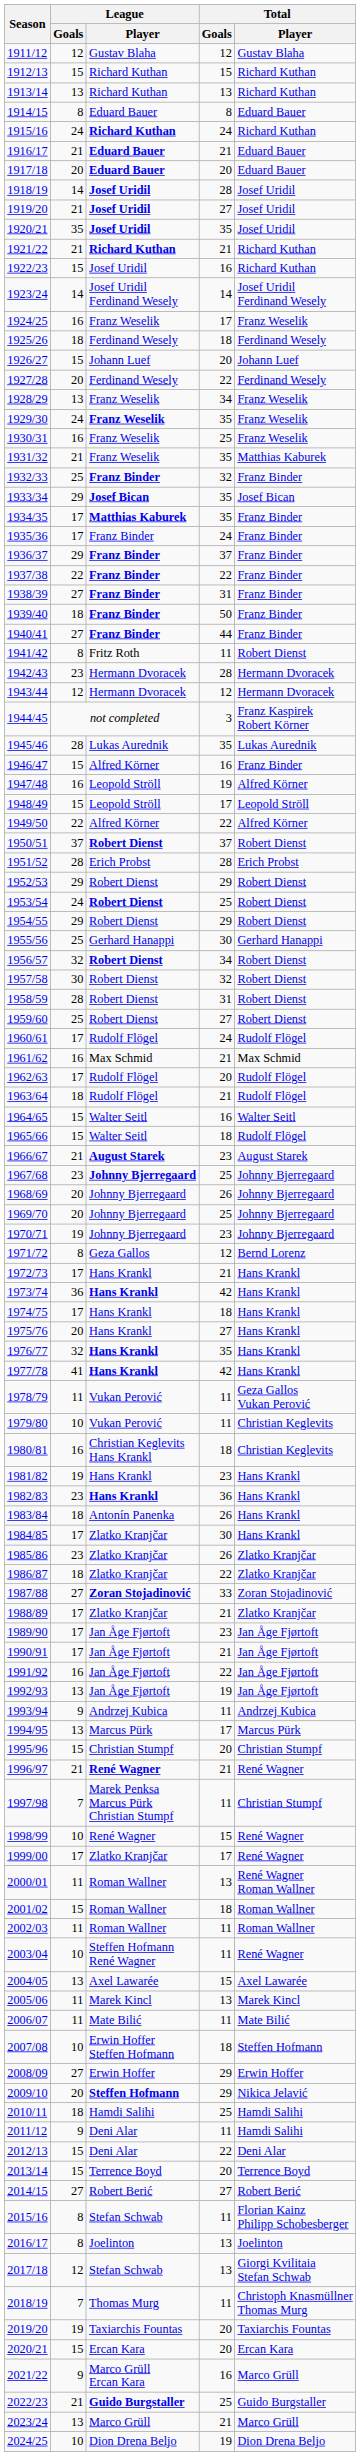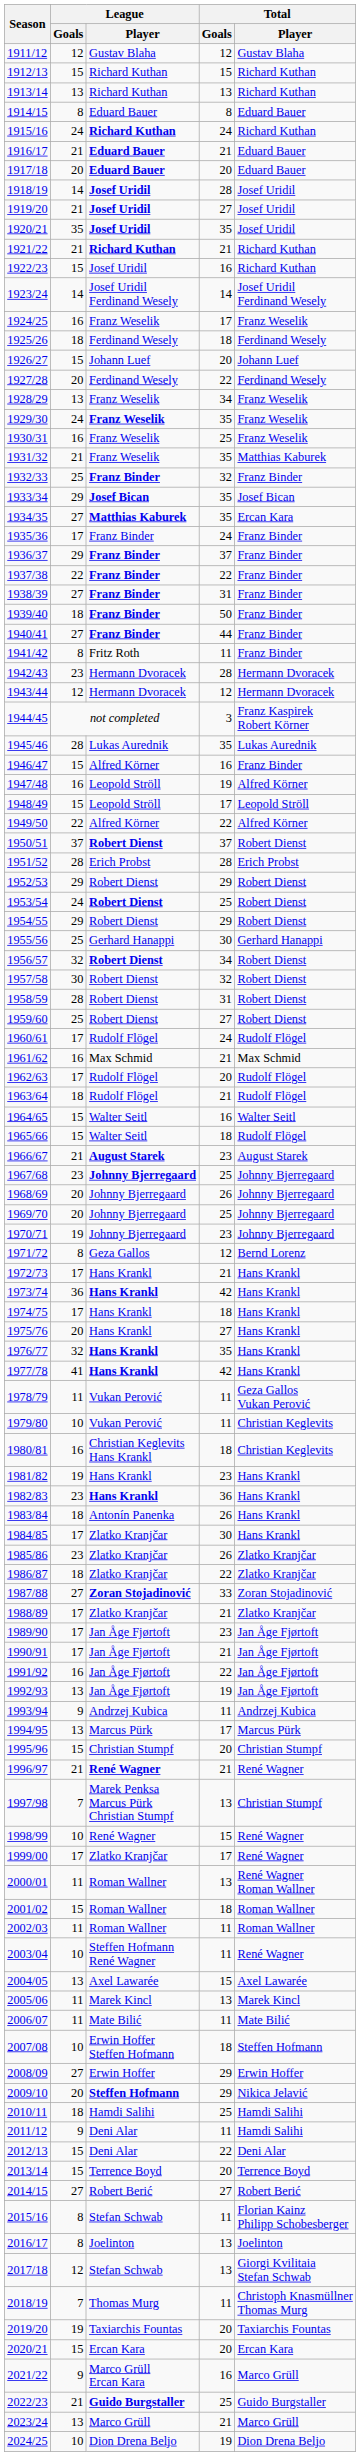 <table class="wikitable" style="text-align:left">
 <tr>
 <th rowspan="2">Season</th>
 <th colspan="2">League</th>
 <th colspan="2">Total</th>
 </tr>
 <tr>
 <th>Goals</th>
 <th>Player</th>
 <th>Goals</th>
 <th>Player</th>
 </tr>
 <tr>
 <td><a href='#'>1911/12</a></td>
 <td align="right">12</td>
 <td> <a href='#'>Gustav Blaha</a></td>
 <td align="right">12</td>
 <td> <a href='#'>Gustav Blaha</a></td>
 </tr>
 <tr>
 <td><a href='#'>1912/13</a></td>
 <td align="right">15</td>
 <td> <a href='#'>Richard Kuthan</a></td>
 <td align="right">15</td>
 <td> <a href='#'>Richard Kuthan</a></td>
 </tr>
 <tr>
 <td><a href='#'>1913/14</a></td>
 <td align="right">13</td>
 <td> <a href='#'>Richard Kuthan</a></td>
 <td align="right">13</td>
 <td> <a href='#'>Richard Kuthan</a></td>
 </tr>
 <tr>
 <td><a href='#'>1914/15</a></td>
 <td align="right">8</td>
 <td> <a href='#'>Eduard Bauer</a></td>
 <td align="right">8</td>
 <td> <a href='#'>Eduard Bauer</a></td>
 </tr>
 <tr>
 <td><a href='#'>1915/16</a></td>
 <td align="right">24</td>
 <td> <strong><a href='#'>Richard Kuthan</a></strong></td>
 <td align="right">24</td>
 <td> <a href='#'>Richard Kuthan</a></td>
 </tr>
 <tr>
 <td><a href='#'>1916/17</a></td>
 <td align="right">21</td>
 <td> <strong><a href='#'>Eduard Bauer</a></strong></td>
 <td align="right">21</td>
 <td> <a href='#'>Eduard Bauer</a></td>
 </tr>
 <tr>
 <td><a href='#'>1917/18</a></td>
 <td align="right">20</td>
 <td> <strong><a href='#'>Eduard Bauer</a></strong></td>
 <td align="right">20</td>
 <td> <a href='#'>Eduard Bauer</a></td>
 </tr>
 <tr>
 <td><a href='#'>1918/19</a></td>
 <td align="right">14</td>
 <td> <strong><a href='#'>Josef Uridil</a></strong></td>
 <td align="right">28</td>
 <td> <a href='#'>Josef Uridil</a></td>
 </tr>
 <tr>
 <td><a href='#'>1919/20</a></td>
 <td align="right">21</td>
 <td> <strong><a href='#'>Josef Uridil</a></strong></td>
 <td align="right">27</td>
 <td> <a href='#'>Josef Uridil</a></td>
 </tr>
 <tr>
 <td><a href='#'>1920/21</a></td>
 <td align="right">35</td>
 <td> <strong><a href='#'>Josef Uridil</a></strong></td>
 <td align="right">35</td>
 <td> <a href='#'>Josef Uridil</a></td>
 </tr>
 <tr>
 <td><a href='#'>1921/22</a></td>
 <td align="right">21</td>
 <td> <strong><a href='#'>Richard Kuthan</a></strong></td>
 <td align="right">21</td>
 <td> <a href='#'>Richard Kuthan</a></td>
 </tr>
 <tr>
 <td><a href='#'>1922/23</a></td>
 <td align="right">15</td>
 <td> <a href='#'>Josef Uridil</a></td>
 <td align="right">16</td>
 <td> <a href='#'>Richard Kuthan</a></td>
 </tr>
 <tr>
 <td><a href='#'>1923/24</a></td>
 <td align="right">14</td>
 <td> <a href='#'>Josef Uridil</a><br> <a href='#'>Ferdinand Wesely</a></td>
 <td align="right">14</td>
 <td> <a href='#'>Josef Uridil</a><br> <a href='#'>Ferdinand Wesely</a></td>
 </tr>
 <tr>
 <td><a href='#'>1924/25</a></td>
 <td align="right">16</td>
 <td> <a href='#'>Franz Weselik</a></td>
 <td align="right">17</td>
 <td> <a href='#'>Franz Weselik</a></td>
 </tr>
 <tr>
 <td><a href='#'>1925/26</a></td>
 <td align="right">18</td>
 <td> <a href='#'>Ferdinand Wesely</a></td>
 <td align="right">18</td>
 <td> <a href='#'>Ferdinand Wesely</a></td>
 </tr>
 <tr>
 <td><a href='#'>1926/27</a></td>
 <td align="right">15</td>
 <td> <a href='#'>Johann Luef</a></td>
 <td align="right">20</td>
 <td> <a href='#'>Johann Luef</a></td>
 </tr>
 <tr>
 <td><a href='#'>1927/28</a></td>
 <td align="right">20</td>
 <td> <a href='#'>Ferdinand Wesely</a></td>
 <td align="right">22</td>
 <td> <a href='#'>Ferdinand Wesely</a></td>
 </tr>
 <tr>
 <td><a href='#'>1928/29</a></td>
 <td align="right">13</td>
 <td> <a href='#'>Franz Weselik</a></td>
 <td align="right">34</td>
 <td> <a href='#'>Franz Weselik</a></td>
 </tr>
 <tr>
 <td><a href='#'>1929/30</a></td>
 <td align="right">24</td>
 <td> <strong><a href='#'>Franz Weselik</a></strong></td>
 <td align="right">35</td>
 <td> <a href='#'>Franz Weselik</a></td>
 </tr>
 <tr>
 <td><a href='#'>1930/31</a></td>
 <td align="right">16</td>
 <td> <a href='#'>Franz Weselik</a></td>
 <td align="right">25</td>
 <td> <a href='#'>Franz Weselik</a></td>
 </tr>
 <tr>
 <td><a href='#'>1931/32</a></td>
 <td align="right">21</td>
 <td> <a href='#'>Franz Weselik</a></td>
 <td align="right">35</td>
 <td> <a href='#'>Matthias Kaburek</a></td>
 </tr>
 <tr>
 <td><a href='#'>1932/33</a></td>
 <td align="right">25</td>
 <td> <strong><a href='#'>Franz Binder</a></strong></td>
 <td align="right">32</td>
 <td> <a href='#'>Franz Binder</a></td>
 </tr>
 <tr>
 <td><a href='#'>1933/34</a></td>
 <td align="right">29</td>
 <td> <strong><a href='#'>Josef Bican</a></strong></td>
 <td align="right">35</td>
 <td> <a href='#'>Josef Bican</a></td>
 </tr>
 <tr>
 <td><a href='#'>1934/35</a></td>
-<td align="right">17</td>
+<td align="right">27</td>
 <td> <strong><a href='#'>Matthias Kaburek</a></strong></td>
 <td align="right">35</td>
-<td> <a href='#'>Franz Binder</a></td>
+<td> <a href='#'>Ercan Kara</a></td>
 </tr>
 <tr>
 <td><a href='#'>1935/36</a></td>
 <td align="right">17</td>
 <td> <a href='#'>Franz Binder</a></td>
 <td align="right">24</td>
 <td> <a href='#'>Franz Binder</a></td>
 </tr>
 <tr>
 <td><a href='#'>1936/37</a></td>
 <td align="right">29</td>
 <td> <strong><a href='#'>Franz Binder</a></strong></td>
 <td align="right">37</td>
 <td> <a href='#'>Franz Binder</a></td>
 </tr>
 <tr>
 <td><a href='#'>1937/38</a></td>
 <td align="right">22</td>
 <td> <strong><a href='#'>Franz Binder</a></strong></td>
 <td align="right">22</td>
 <td> <a href='#'>Franz Binder</a></td>
 </tr>
 <tr>
 <td><a href='#'>1938/39</a></td>
 <td align="right">27</td>
 <td> <strong><a href='#'>Franz Binder</a></strong></td>
 <td align="right">31</td>
 <td> <a href='#'>Franz Binder</a></td>
 </tr>
 <tr>
 <td><a href='#'>1939/40</a></td>
 <td align="right">18</td>
 <td> <strong><a href='#'>Franz Binder</a></strong></td>
 <td align="right">50</td>
 <td> <a href='#'>Franz Binder</a></td>
 </tr>
 <tr>
 <td><a href='#'>1940/41</a></td>
 <td align="right">27</td>
 <td> <strong><a href='#'>Franz Binder</a></strong></td>
 <td align="right">44</td>
 <td> <a href='#'>Franz Binder</a></td>
 </tr>
 <tr>
 <td><a href='#'>1941/42</a></td>
 <td align="right">8</td>
 <td> Fritz Roth</td>
 <td align="right">11</td>
-<td> <a href='#'>Robert Dienst</a></td>
+<td> <a href='#'>Franz Binder</a></td>
 </tr>
 <tr>
 <td><a href='#'>1942/43</a></td>
 <td align="right">23</td>
 <td> <a href='#'>Hermann Dvoracek</a></td>
 <td align="right">28</td>
 <td> <a href='#'>Hermann Dvoracek</a></td>
 </tr>
 <tr>
 <td><a href='#'>1943/44</a></td>
 <td align="right">12</td>
 <td> <a href='#'>Hermann Dvoracek</a></td>
 <td align="right">12</td>
 <td> <a href='#'>Hermann Dvoracek</a></td>
 </tr>
 <tr>
 <td><a href='#'>1944/45</a></td>
 <td align="center" colspan="2"><em>not completed</em></td>
 <td align="right">3</td>
 <td> <a href='#'>Franz Kaspirek</a><br> <a href='#'>Robert Körner</a></td>
 </tr>
 <tr>
 <td><a href='#'>1945/46</a></td>
 <td align="right">28</td>
 <td> <a href='#'>Lukas Aurednik</a></td>
 <td align="right">35</td>
 <td> <a href='#'>Lukas Aurednik</a></td>
 </tr>
 <tr>
 <td><a href='#'>1946/47</a></td>
 <td align="right">15</td>
 <td> <a href='#'>Alfred Körner</a></td>
 <td align="right">16</td>
 <td> <a href='#'>Franz Binder</a></td>
 </tr>
 <tr>
 <td><a href='#'>1947/48</a></td>
 <td align="right">16</td>
 <td> <a href='#'>Leopold Ströll</a></td>
 <td align="right">19</td>
 <td> <a href='#'>Alfred Körner</a></td>
 </tr>
 <tr>
 <td><a href='#'>1948/49</a></td>
 <td align="right">15</td>
 <td> <a href='#'>Leopold Ströll</a></td>
 <td align="right">17</td>
 <td> <a href='#'>Leopold Ströll</a></td>
 </tr>
 <tr>
 <td><a href='#'>1949/50</a></td>
 <td align="right">22</td>
 <td> <a href='#'>Alfred Körner</a></td>
 <td align="right">22</td>
 <td> <a href='#'>Alfred Körner</a></td>
 </tr>
 <tr>
 <td><a href='#'>1950/51</a></td>
 <td align="right">37</td>
 <td> <strong><a href='#'>Robert Dienst</a></strong></td>
 <td align="right">37</td>
 <td> <a href='#'>Robert Dienst</a></td>
 </tr>
 <tr>
 <td><a href='#'>1951/52</a></td>
 <td align="right">28</td>
 <td> <a href='#'>Erich Probst</a></td>
 <td align="right">28</td>
 <td> <a href='#'>Erich Probst</a></td>
 </tr>
 <tr>
 <td><a href='#'>1952/53</a></td>
 <td align="right">29</td>
 <td> <a href='#'>Robert Dienst</a></td>
 <td align="right">29</td>
 <td> <a href='#'>Robert Dienst</a></td>
 </tr>
 <tr>
 <td><a href='#'>1953/54</a></td>
 <td align="right">24</td>
 <td> <strong><a href='#'>Robert Dienst</a></strong></td>
 <td align="right">25</td>
 <td> <a href='#'>Robert Dienst</a></td>
 </tr>
 <tr>
 <td><a href='#'>1954/55</a></td>
 <td align="right">29</td>
 <td> <a href='#'>Robert Dienst</a></td>
 <td align="right">29</td>
 <td> <a href='#'>Robert Dienst</a></td>
 </tr>
 <tr>
 <td><a href='#'>1955/56</a></td>
 <td align="right">25</td>
 <td> <a href='#'>Gerhard Hanappi</a></td>
 <td align="right">30</td>
 <td> <a href='#'>Gerhard Hanappi</a></td>
 </tr>
 <tr>
 <td><a href='#'>1956/57</a></td>
 <td align="right">32</td>
 <td> <strong><a href='#'>Robert Dienst</a></strong></td>
 <td align="right">34</td>
 <td> <a href='#'>Robert Dienst</a></td>
 </tr>
 <tr>
 <td><a href='#'>1957/58</a></td>
 <td align="right">30</td>
 <td> <a href='#'>Robert Dienst</a></td>
 <td align="right">32</td>
 <td> <a href='#'>Robert Dienst</a></td>
 </tr>
 <tr>
 <td><a href='#'>1958/59</a></td>
 <td align="right">28</td>
 <td> <a href='#'>Robert Dienst</a></td>
 <td align="right">31</td>
 <td> <a href='#'>Robert Dienst</a></td>
 </tr>
 <tr>
 <td><a href='#'>1959/60</a></td>
 <td align="right">25</td>
 <td> <a href='#'>Robert Dienst</a></td>
 <td align="right">27</td>
 <td> <a href='#'>Robert Dienst</a></td>
 </tr>
 <tr>
 <td><a href='#'>1960/61</a></td>
 <td align="right">17</td>
 <td> <a href='#'>Rudolf Flögel</a></td>
 <td align="right">24</td>
 <td> <a href='#'>Rudolf Flögel</a></td>
 </tr>
 <tr>
 <td><a href='#'>1961/62</a></td>
 <td align="right">16</td>
 <td> Max Schmid</td>
 <td align="right">21</td>
 <td> Max Schmid</td>
 </tr>
 <tr>
 <td><a href='#'>1962/63</a></td>
 <td align="right">17</td>
 <td> <a href='#'>Rudolf Flögel</a></td>
 <td align="right">20</td>
 <td> <a href='#'>Rudolf Flögel</a></td>
 </tr>
 <tr>
 <td><a href='#'>1963/64</a></td>
 <td align="right">18</td>
 <td> <a href='#'>Rudolf Flögel</a></td>
 <td align="right">21</td>
 <td> <a href='#'>Rudolf Flögel</a></td>
 </tr>
 <tr>
 <td><a href='#'>1964/65</a></td>
 <td align="right">15</td>
 <td> <a href='#'>Walter Seitl</a></td>
 <td align="right">16</td>
 <td> <a href='#'>Walter Seitl</a></td>
 </tr>
 <tr>
 <td><a href='#'>1965/66</a></td>
 <td align="right">15</td>
 <td> <a href='#'>Walter Seitl</a></td>
 <td align="right">18</td>
 <td> <a href='#'>Rudolf Flögel</a></td>
 </tr>
 <tr>
 <td><a href='#'>1966/67</a></td>
 <td align="right">21</td>
 <td> <strong><a href='#'>August Starek</a></strong></td>
 <td align="right">23</td>
 <td> <a href='#'>August Starek</a></td>
 </tr>
 <tr>
 <td><a href='#'>1967/68</a></td>
 <td align="right">23</td>
 <td> <strong><a href='#'>Johnny Bjerregaard</a></strong></td>
 <td align="right">25</td>
 <td> <a href='#'>Johnny Bjerregaard</a></td>
 </tr>
 <tr>
 <td><a href='#'>1968/69</a></td>
 <td align="right">20</td>
 <td> <a href='#'>Johnny Bjerregaard</a></td>
 <td align="right">26</td>
 <td> <a href='#'>Johnny Bjerregaard</a></td>
 </tr>
 <tr>
 <td><a href='#'>1969/70</a></td>
 <td align="right">20</td>
 <td> <a href='#'>Johnny Bjerregaard</a></td>
 <td align="right">25</td>
 <td> <a href='#'>Johnny Bjerregaard</a></td>
 </tr>
 <tr>
 <td><a href='#'>1970/71</a></td>
 <td align="right">19</td>
 <td> <a href='#'>Johnny Bjerregaard</a></td>
 <td align="right">23</td>
 <td> <a href='#'>Johnny Bjerregaard</a></td>
 </tr>
 <tr>
 <td><a href='#'>1971/72</a></td>
 <td align="right">8</td>
 <td> <a href='#'>Geza Gallos</a></td>
 <td align="right">12</td>
 <td> <a href='#'>Bernd Lorenz</a></td>
 </tr>
 <tr>
 <td><a href='#'>1972/73</a></td>
 <td align="right">17</td>
 <td> <a href='#'>Hans Krankl</a></td>
 <td align="right">21</td>
 <td> <a href='#'>Hans Krankl</a></td>
 </tr>
 <tr>
 <td><a href='#'>1973/74</a></td>
 <td align="right">36</td>
 <td> <strong><a href='#'>Hans Krankl</a></strong></td>
 <td align="right">42</td>
 <td> <a href='#'>Hans Krankl</a></td>
 </tr>
 <tr>
 <td><a href='#'>1974/75</a></td>
 <td align="right">17</td>
 <td> <a href='#'>Hans Krankl</a></td>
 <td align="right">18</td>
 <td> <a href='#'>Hans Krankl</a></td>
 </tr>
 <tr>
 <td><a href='#'>1975/76</a></td>
 <td align="right">20</td>
 <td> <a href='#'>Hans Krankl</a></td>
 <td align="right">27</td>
 <td> <a href='#'>Hans Krankl</a></td>
 </tr>
 <tr>
 <td><a href='#'>1976/77</a></td>
 <td align="right">32</td>
 <td> <strong><a href='#'>Hans Krankl</a></strong></td>
 <td align="right">35</td>
 <td> <a href='#'>Hans Krankl</a></td>
 </tr>
 <tr>
 <td><a href='#'>1977/78</a></td>
 <td align="right">41</td>
 <td> <strong><a href='#'>Hans Krankl</a></strong></td>
 <td align="right">42</td>
 <td> <a href='#'>Hans Krankl</a></td>
 </tr>
 <tr>
 <td><a href='#'>1978/79</a></td>
 <td align="right">11</td>
 <td> <a href='#'>Vukan Perović</a></td>
 <td align="right">11</td>
 <td> <a href='#'>Geza Gallos</a><br> <a href='#'>Vukan Perović</a></td>
 </tr>
 <tr>
 <td><a href='#'>1979/80</a></td>
 <td align="right">10</td>
 <td> <a href='#'>Vukan Perović</a></td>
 <td align="right">11</td>
 <td> <a href='#'>Christian Keglevits</a></td>
 </tr>
 <tr>
 <td><a href='#'>1980/81</a></td>
 <td align="right">16</td>
 <td> <a href='#'>Christian Keglevits</a><br> <a href='#'>Hans Krankl</a></td>
 <td align="right">18</td>
 <td> <a href='#'>Christian Keglevits</a></td>
 </tr>
 <tr>
 <td><a href='#'>1981/82</a></td>
 <td align="right">19</td>
 <td> <a href='#'>Hans Krankl</a></td>
 <td align="right">23</td>
 <td> <a href='#'>Hans Krankl</a></td>
 </tr>
 <tr>
 <td><a href='#'>1982/83</a></td>
 <td align="right">23</td>
 <td> <strong><a href='#'>Hans Krankl</a></strong></td>
 <td align="right">36</td>
 <td> <a href='#'>Hans Krankl</a></td>
 </tr>
 <tr>
 <td><a href='#'>1983/84</a></td>
 <td align="right">18</td>
 <td> <a href='#'>Antonín Panenka</a></td>
 <td align="right">26</td>
 <td> <a href='#'>Hans Krankl</a></td>
 </tr>
 <tr>
 <td><a href='#'>1984/85</a></td>
 <td align="right">17</td>
 <td> <a href='#'>Zlatko Kranjčar</a></td>
 <td align="right">30</td>
 <td> <a href='#'>Hans Krankl</a></td>
 </tr>
 <tr>
 <td><a href='#'>1985/86</a></td>
 <td align="right">23</td>
 <td> <a href='#'>Zlatko Kranjčar</a></td>
 <td align="right">26</td>
 <td> <a href='#'>Zlatko Kranjčar</a></td>
 </tr>
 <tr>
 <td><a href='#'>1986/87</a></td>
 <td align="right">18</td>
 <td> <a href='#'>Zlatko Kranjčar</a></td>
 <td align="right">22</td>
 <td> <a href='#'>Zlatko Kranjčar</a></td>
 </tr>
 <tr>
 <td><a href='#'>1987/88</a></td>
 <td align="right">27</td>
 <td> <strong><a href='#'>Zoran Stojadinović</a></strong></td>
 <td align="right">33</td>
 <td> <a href='#'>Zoran Stojadinović</a></td>
 </tr>
 <tr>
 <td><a href='#'>1988/89</a></td>
 <td align="right">17</td>
 <td> <a href='#'>Zlatko Kranjčar</a></td>
 <td align="right">21</td>
 <td> <a href='#'>Zlatko Kranjčar</a></td>
 </tr>
 <tr>
 <td><a href='#'>1989/90</a></td>
 <td align="right">17</td>
 <td> <a href='#'>Jan Åge Fjørtoft</a></td>
 <td align="right">23</td>
 <td> <a href='#'>Jan Åge Fjørtoft</a></td>
 </tr>
 <tr>
 <td><a href='#'>1990/91</a></td>
 <td align="right">17</td>
 <td> <a href='#'>Jan Åge Fjørtoft</a></td>
 <td align="right">21</td>
 <td> <a href='#'>Jan Åge Fjørtoft</a></td>
 </tr>
 <tr>
 <td><a href='#'>1991/92</a></td>
 <td align="right">16</td>
 <td> <a href='#'>Jan Åge Fjørtoft</a></td>
 <td align="right">22</td>
 <td> <a href='#'>Jan Åge Fjørtoft</a></td>
 </tr>
 <tr>
 <td><a href='#'>1992/93</a></td>
 <td align="right">13</td>
 <td> <a href='#'>Jan Åge Fjørtoft</a></td>
 <td align="right">19</td>
 <td> <a href='#'>Jan Åge Fjørtoft</a></td>
 </tr>
 <tr>
 <td><a href='#'>1993/94</a></td>
 <td align="right">9</td>
 <td> <a href='#'>Andrzej Kubica</a></td>
 <td align="right">11</td>
 <td> <a href='#'>Andrzej Kubica</a></td>
 </tr>
 <tr>
 <td><a href='#'>1994/95</a></td>
 <td align="right">13</td>
 <td> <a href='#'>Marcus Pürk</a></td>
 <td align="right">17</td>
 <td> <a href='#'>Marcus Pürk</a></td>
 </tr>
 <tr>
 <td><a href='#'>1995/96</a></td>
 <td align="right">15</td>
 <td> <a href='#'>Christian Stumpf</a></td>
 <td align="right">20</td>
 <td> <a href='#'>Christian Stumpf</a></td>
 </tr>
 <tr>
 <td><a href='#'>1996/97</a></td>
 <td align="right">21</td>
 <td> <strong><a href='#'>René Wagner</a></strong></td>
 <td align="right">21</td>
 <td> <a href='#'>René Wagner</a></td>
 </tr>
 <tr>
 <td><a href='#'>1997/98</a></td>
 <td align="right">7</td>
 <td> <a href='#'>Marek Penksa</a><br> <a href='#'>Marcus Pürk</a><br> <a href='#'>Christian Stumpf</a></td>
-<td align="right">11</td>
+<td align="right">13</td>
 <td> <a href='#'>Christian Stumpf</a></td>
 </tr>
 <tr>
 <td><a href='#'>1998/99</a></td>
 <td align="right">10</td>
 <td> <a href='#'>René Wagner</a></td>
 <td align="right">15</td>
 <td> <a href='#'>René Wagner</a></td>
 </tr>
 <tr>
 <td><a href='#'>1999/00</a></td>
 <td align="right">17</td>
 <td> <a href='#'>Zlatko Kranjčar</a></td>
 <td align="right">17</td>
 <td> <a href='#'>René Wagner</a></td>
 </tr>
 <tr>
 <td><a href='#'>2000/01</a></td>
 <td align="right">11</td>
 <td> <a href='#'>Roman Wallner</a></td>
 <td align="right">13</td>
 <td> <a href='#'>René Wagner</a><br> <a href='#'>Roman Wallner</a></td>
 </tr>
 <tr>
 <td><a href='#'>2001/02</a></td>
 <td align="right">15</td>
 <td> <a href='#'>Roman Wallner</a></td>
 <td align="right">18</td>
 <td> <a href='#'>Roman Wallner</a></td>
 </tr>
 <tr>
 <td><a href='#'>2002/03</a></td>
 <td align="right">11</td>
 <td> <a href='#'>Roman Wallner</a></td>
 <td align="right">11</td>
 <td> <a href='#'>Roman Wallner</a></td>
 </tr>
 <tr>
 <td><a href='#'>2003/04</a></td>
 <td align="right">10</td>
 <td> <a href='#'>Steffen Hofmann</a><br> <a href='#'>René Wagner</a></td>
 <td align="right">11</td>
 <td> <a href='#'>René Wagner</a></td>
 </tr>
 <tr>
 <td><a href='#'>2004/05</a></td>
 <td align="right">13</td>
 <td> <a href='#'>Axel Lawarée</a></td>
 <td align="right">15</td>
 <td> <a href='#'>Axel Lawarée</a></td>
 </tr>
 <tr>
 <td><a href='#'>2005/06</a></td>
 <td align="right">11</td>
 <td> <a href='#'>Marek Kincl</a></td>
 <td align="right">13</td>
 <td> <a href='#'>Marek Kincl</a></td>
 </tr>
 <tr>
 <td><a href='#'>2006/07</a></td>
 <td align="right">11</td>
 <td> <a href='#'>Mate Bilić</a></td>
 <td align="right">11</td>
 <td> <a href='#'>Mate Bilić</a></td>
 </tr>
 <tr>
 <td><a href='#'>2007/08</a></td>
 <td align="right">10</td>
 <td> <a href='#'>Erwin Hoffer</a><br> <a href='#'>Steffen Hofmann</a></td>
 <td align="right">18</td>
 <td> <a href='#'>Steffen Hofmann</a></td>
 </tr>
 <tr>
 <td><a href='#'>2008/09</a></td>
 <td align="right">27</td>
 <td> <a href='#'>Erwin Hoffer</a></td>
 <td align="right">29</td>
 <td> <a href='#'>Erwin Hoffer</a></td>
 </tr>
 <tr>
 <td><a href='#'>2009/10</a></td>
 <td align="right">20</td>
 <td> <strong><a href='#'>Steffen Hofmann</a></strong></td>
 <td align="right">29</td>
 <td> <a href='#'>Nikica Jelavić</a></td>
 </tr>
 <tr>
 <td><a href='#'>2010/11</a></td>
 <td align="right">18</td>
 <td> <a href='#'>Hamdi Salihi</a></td>
 <td align="right">25</td>
 <td> <a href='#'>Hamdi Salihi</a></td>
 </tr>
 <tr>
 <td><a href='#'>2011/12</a></td>
 <td align="right">9</td>
 <td> <a href='#'>Deni Alar</a></td>
 <td align="right">11</td>
 <td> <a href='#'>Hamdi Salihi</a></td>
 </tr>
 <tr>
 <td><a href='#'>2012/13</a></td>
 <td align="right">15</td>
 <td> <a href='#'>Deni Alar</a></td>
 <td align="right">22</td>
 <td> <a href='#'>Deni Alar</a></td>
 </tr>
 <tr>
 <td><a href='#'>2013/14</a></td>
 <td align="right">15</td>
 <td> <a href='#'>Terrence Boyd</a></td>
 <td align="right">20</td>
 <td> <a href='#'>Terrence Boyd</a></td>
 </tr>
 <tr>
 <td><a href='#'>2014/15</a></td>
 <td align="right">27</td>
 <td> <a href='#'>Robert Berić</a></td>
 <td align="right">27</td>
 <td> <a href='#'>Robert Berić</a></td>
 </tr>
 <tr>
 <td><a href='#'>2015/16</a></td>
 <td align="right">8</td>
 <td> <a href='#'>Stefan Schwab</a></td>
 <td align="right">11</td>
 <td> <a href='#'>Florian Kainz</a><br> <a href='#'>Philipp Schobesberger</a></td>
 </tr>
 <tr>
 <td><a href='#'>2016/17</a></td>
 <td align="right">8</td>
 <td> <a href='#'>Joelinton</a></td>
 <td align="right">13</td>
 <td> <a href='#'>Joelinton</a></td>
 </tr>
 <tr>
 <td><a href='#'>2017/18</a></td>
 <td align="right">12</td>
 <td> <a href='#'>Stefan Schwab</a></td>
 <td align="right">13</td>
 <td> <a href='#'>Giorgi Kvilitaia</a> <br>  <a href='#'>Stefan Schwab</a></td>
 </tr>
 <tr>
 <td><a href='#'>2018/19</a></td>
 <td align="right">7</td>
 <td> <a href='#'>Thomas Murg</a></td>
 <td align="right">11</td>
 <td> <a href='#'>Christoph Knasmüllner</a> <br>  <a href='#'>Thomas Murg</a></td>
 </tr>
 <tr>
 <td><a href='#'>2019/20</a></td>
 <td align="right">19</td>
 <td> <a href='#'>Taxiarchis Fountas</a></td>
 <td align="right">20</td>
 <td> <a href='#'>Taxiarchis Fountas</a></td>
 </tr>
 <tr>
 <td><a href='#'>2020/21</a></td>
 <td align="right">15</td>
 <td> <a href='#'>Ercan Kara</a></td>
 <td align="right">20</td>
 <td> <a href='#'>Ercan Kara</a></td>
 </tr>
 <tr>
 <td><a href='#'>2021/22</a></td>
 <td align="right">9</td>
 <td> <a href='#'>Marco Grüll</a><br> <a href='#'>Ercan Kara</a></td>
 <td align="right">16</td>
 <td> <a href='#'>Marco Grüll</a></td>
 </tr>
 <tr>
 <td><a href='#'>2022/23</a></td>
 <td align="right">21</td>
 <td> <strong><a href='#'>Guido Burgstaller</a></strong></td>
 <td align="right">25</td>
 <td> <a href='#'>Guido Burgstaller</a></td>
 </tr>
 <tr>
 <td><a href='#'>2023/24</a></td>
 <td align="right">13</td>
 <td> <a href='#'>Marco Grüll</a></td>
 <td align="right">21</td>
 <td> <a href='#'>Marco Grüll</a></td>
 </tr>
 <tr>
 <td><a href='#'>2024/25</a></td>
 <td align="right">10</td>
 <td> <a href='#'>Dion Drena Beljo</a></td>
 <td align="right">19</td>
 <td> <a href='#'>Dion Drena Beljo</a></td>
 </tr>
 </table>
